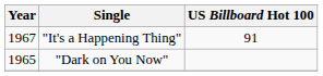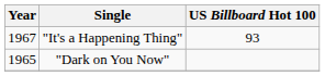 <table class="wikitable">
 <tr>
 <th>Year</th>
 <th>Single</th>
 <th>US <em>Billboard</em> Hot 100</th>
 </tr>
 <tr>
 <td align="center">1967</td>
 <td align="center">"It's a Happening Thing"</td>
-<td align="center">91</td>
+<td align="center">93</td>
 </tr>
 <tr>
 <td align="center">1965</td>
 <td align="center">"Dark on You Now"</td>
 <td align="center"></td>
 </tr>
 <tr>
 </tr>
 </table>
